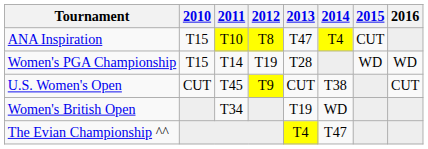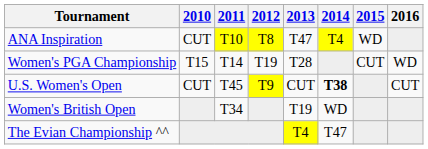 <table class="wikitable" style="font-size:95%;text-align:center;">
 <tr>
 <th>Tournament</th>
 <th><a href='#'>2010</a></th>
 <th><a href='#'>2011</a></th>
 <th><a href='#'>2012</a></th>
 <th><a href='#'>2013</a></th>
 <th><a href='#'>2014</a></th>
 <th><a href='#'>2015</a></th>
 <th>2016</th>
 </tr>
 <tr>
 <td align=left><a href='#'>ANA Inspiration</a></td>
-<td>T15</td>
+<td>CUT</td>
 <td style="background:yellow;">T10</td>
 <td style="background:yellow;">T8</td>
 <td>T47</td>
 <td style="background:yellow;">T4</td>
-<td>CUT</td>
+<td>WD</td>
 <td style="background:#eeeeee;"></td>
 </tr>
 <tr>
 <td align=left><a href='#'>Women's PGA Championship</a></td>
 <td>T15</td>
 <td>T14</td>
 <td>T19</td>
 <td>T28</td>
 <td style="background:#eeeeee;"></td>
-<td>WD</td>
+<td>CUT</td>
 <td>WD</td>
 </tr>
 <tr>
 <td align=left><a href='#'>U.S. Women's Open</a></td>
 <td>CUT</td>
 <td>T45</td>
 <td style="background:yellow;">T9</td>
 <td>CUT</td>
-<td>T38</td>
+<td><strong>T38</strong></td>
 <td style="background:#eeeeee;"></td>
 <td>CUT</td>
 </tr>
 <tr>
 <td align=left><a href='#'>Women's British Open</a></td>
 <td style="background:#eeeeee;"></td>
 <td>T34</td>
 <td style="background:#eeeeee;"></td>
 <td>T19</td>
 <td>WD</td>
 <td style="background:#eeeeee;"></td>
 <td style="background:#eeeeee;"></td>
 </tr>
 <tr>
 <td align=left><a href='#'>The Evian Championship</a> ^^</td>
 <td style="background:#eeeeee;" colspan=3></td>
 <td style="background:yellow;">T4</td>
 <td>T47</td>
 <td style="background:#eeeeee;"></td>
 <td style="background:#eeeeee;"></td>
 </tr>
 </table>
